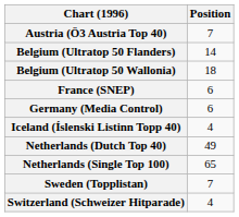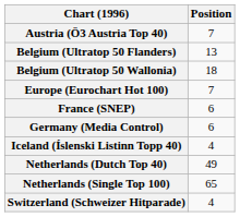 <table class="wikitable sortable plainrowheaders" style="text-align:center">
 <tr>
 <th>Chart (1996)</th>
 <th>Position</th>
 </tr>
 <tr>
 <th scope="row">Austria (Ö3 Austria Top 40)</th>
 <td>7</td>
 </tr>
 <tr>
 <th scope="row">Belgium (Ultratop 50 Flanders)</th>
-<td>14</td>
+<td>13</td>
 </tr>
 <tr>
 <th scope="row">Belgium (Ultratop 50 Wallonia)</th>
 <td>18</td>
+</tr>
+<tr>
+<th scope="row">Europe (Eurochart Hot 100)</th>
+<td>7</td>
 </tr>
 <tr>
 <th scope="row">France (SNEP)</th>
 <td>6</td>
 </tr>
 <tr>
 <th scope="row">Germany (Media Control)</th>
 <td>6</td>
 </tr>
 <tr>
 <th scope="row">Iceland (Íslenski Listinn Topp 40)</th>
 <td>4</td>
 </tr>
 <tr>
 <th scope="row">Netherlands (Dutch Top 40)</th>
 <td>49</td>
 </tr>
 <tr>
 <th scope="row">Netherlands (Single Top 100)</th>
 <td>65</td>
 </tr>
 <tr>
-<th scope="row">Sweden (Topplistan)</th>
-<td>7</td>
-</tr>
-<tr>
 <th scope="row">Switzerland (Schweizer Hitparade)</th>
 <td>4</td>
 </tr>
 </table>
